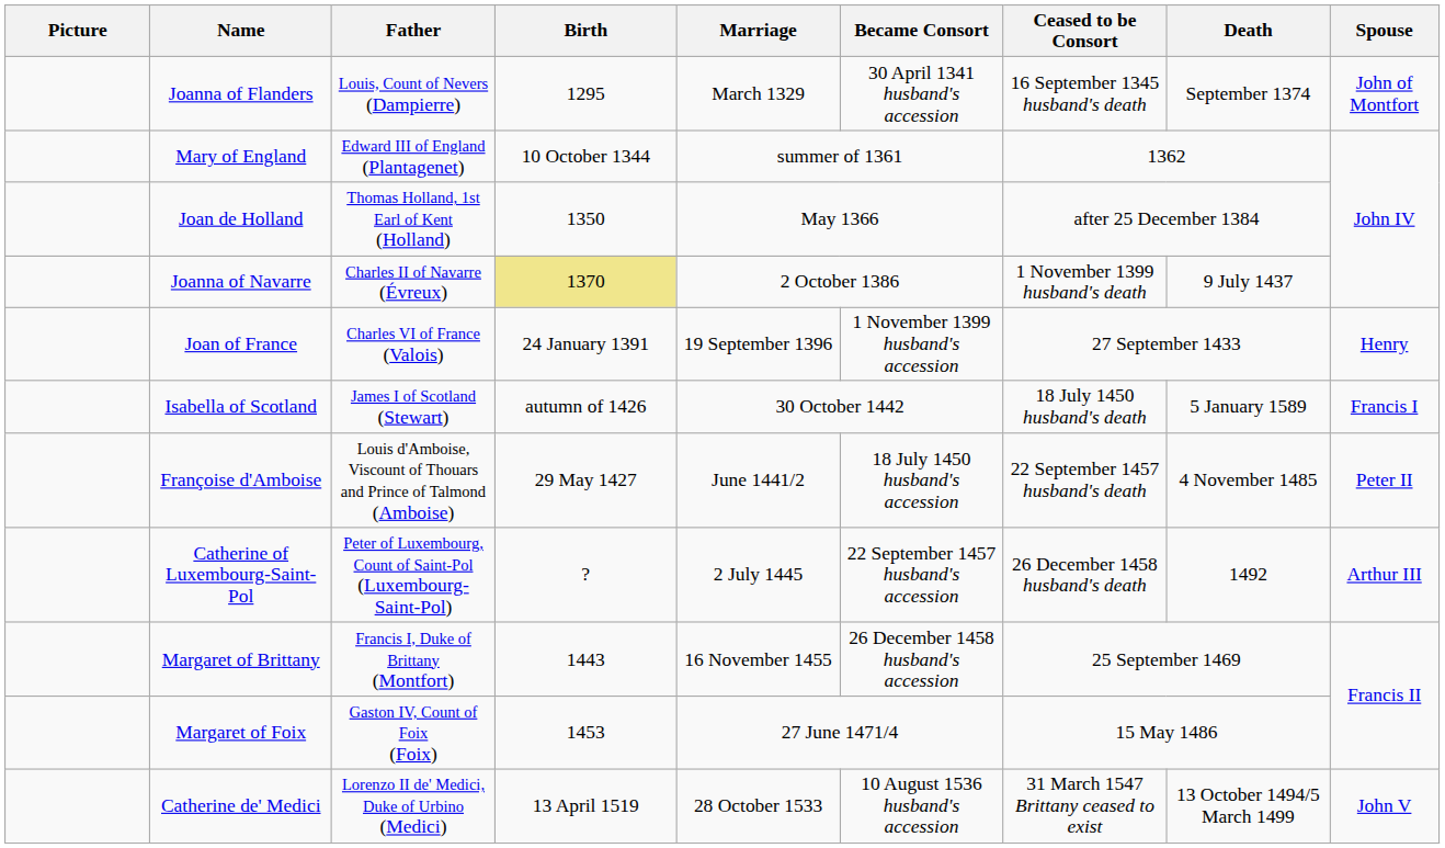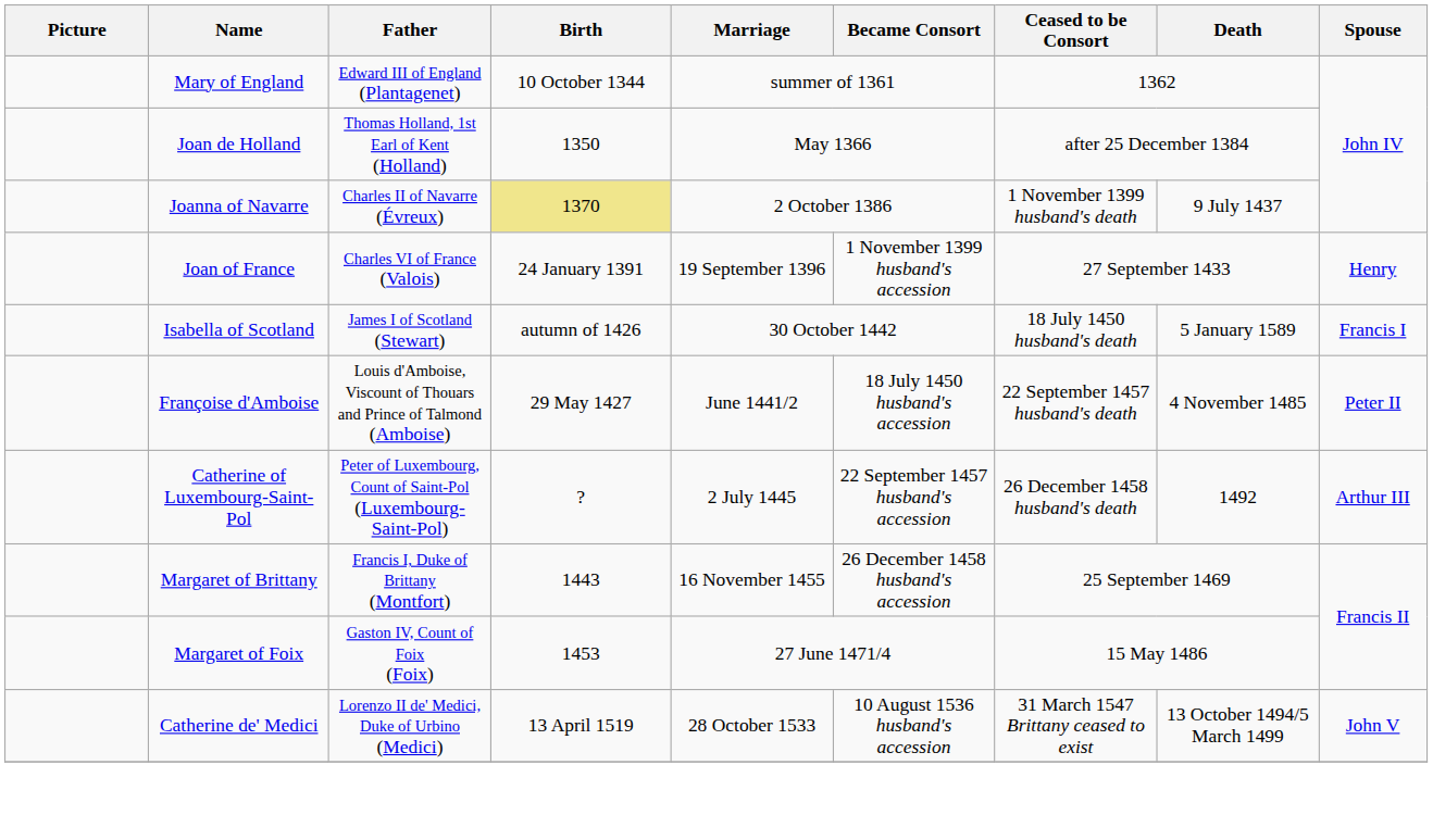 <table width=95% class="wikitable">
 <tr>
 <th width = "8%">Picture</th>
 <th width = "10%">Name</th>
 <th width = "9%">Father</th>
 <th width = "10%">Birth</th>
 <th width = "9%">Marriage</th>
 <th width = "9%">Became Consort</th>
 <th width = "9%">Ceased to be Consort</th>
 <th width = "9%">Death</th>
 <th width = "6%">Spouse</th>
-</tr>
-<tr>
-<td align="center"></td>
-<td align="center"><a href='#'>Joanna of Flanders</a><br></td>
-<td align="center"><small><a href='#'>Louis, Count of Nevers</a></small><br> (<a href='#'>Dampierre</a>)</td>
-<td align="center">1295</td>
-<td align="center">March 1329</td>
-<td align="center">30 April 1341<br><em>husband's accession</em></td>
-<td align="center">16 September 1345<br><em>husband's death</em></td>
-<td align="center">September 1374</td>
-<td align="center"><a href='#'>John of Montfort</a></td>
 </tr>
 <tr>
 <td align="center"></td>
 <td align="center"><a href='#'>Mary of England</a><br></td>
 <td align="center"><small><a href='#'>Edward III of England</a></small><br>(<a href='#'>Plantagenet</a>)</td>
 <td align="center">10 October 1344</td>
 <td align="center" colspan="2">summer of 1361</td>
 <td align="center" colspan="2">1362</td>
 <td align="center" rowspan="3"><a href='#'>John IV</a></td>
 </tr>
 <tr>
 <td align="center"></td>
 <td align="center"><a href='#'>Joan de Holland</a><br></td>
 <td align="center"><small><a href='#'>Thomas Holland, 1st Earl of Kent</a></small><br>(<a href='#'>Holland</a>)</td>
 <td align=center>1350</td>
 <td align="center" colspan="2">May 1366</td>
 <td align="center" colspan="2">after 25 December 1384</td>
 </tr>
 <tr>
 <td align="center"></td>
 <td align="center"><a href='#'>Joanna of Navarre</a><br></td>
 <td align=center><small><a href='#'>Charles II of Navarre</a></small><br>(<a href='#'>Évreux</a>)</td>
 <td align="center" style="background: khaki;">1370</td>
 <td align="center" colspan="2">2 October 1386</td>
 <td align="center">1 November 1399<br><em>husband's death</em></td>
 <td align="center">9 July 1437</td>
 </tr>
 <tr>
 <td align="center"></td>
 <td align="center"><a href='#'>Joan of France</a><br></td>
 <td align="center"><small><a href='#'>Charles VI of France</a></small><br> (<a href='#'>Valois</a>)</td>
 <td align="center">24 January 1391</td>
 <td align="center">19 September 1396</td>
 <td align="center">1 November 1399<br><em>husband's accession</em></td>
 <td align="center" colspan="2">27 September 1433</td>
 <td align=center><a href='#'>Henry</a></td>
 </tr>
 <tr>
 <td align="center"></td>
 <td align="center"><a href='#'>Isabella of Scotland</a><br></td>
 <td align="center"><small><a href='#'>James I of Scotland</a></small><br> (<a href='#'>Stewart</a>)</td>
 <td align="center">autumn of 1426</td>
 <td align="center" colspan="2">30 October 1442</td>
 <td align="center">18 July 1450<br><em>husband's death</em></td>
 <td align=center>5 January 1589</td>
 <td align="center"><a href='#'>Francis I</a></td>
 </tr>
 <tr>
 <td align="center"></td>
 <td align="center"><a href='#'>Françoise d'Amboise</a><br></td>
 <td align="center"><small>Louis d'Amboise, Viscount of Thouars and Prince of Talmond</small><br>(<a href='#'>Amboise</a>)</td>
 <td align="center">29 May 1427</td>
 <td align="center">June 1441/2</td>
 <td align="center">18 July 1450<br><em>husband's accession</em></td>
 <td align="center">22 September 1457<br><em>husband's death</em></td>
 <td align="center">4 November 1485</td>
 <td align="center"><a href='#'>Peter II</a></td>
 </tr>
 <tr>
 <td align="center"></td>
 <td align="center"><a href='#'>Catherine of Luxembourg-Saint-Pol</a><br></td>
 <td align="center"><small><a href='#'>Peter of Luxembourg, Count of Saint-Pol</a></small><br>(<a href='#'>Luxembourg-Saint-Pol</a>)</td>
 <td align="center">?</td>
 <td align="center">2 July 1445</td>
 <td align="center">22 September 1457<br><em>husband's accession</em></td>
 <td align="center">26 December 1458<br><em>husband's death</em></td>
 <td align="center">1492</td>
 <td align="center"><a href='#'>Arthur III</a></td>
 </tr>
 <tr>
 <td align="center"></td>
 <td align="center"><a href='#'>Margaret of Brittany</a><br></td>
 <td align="center"><small><a href='#'>Francis I, Duke of Brittany</a></small><br>(<a href='#'>Montfort</a>)</td>
 <td align="center">1443</td>
 <td align="center">16 November 1455</td>
 <td align="center">26 December 1458<br><em>husband's accession</em></td>
 <td align="center" colspan="2">25 September 1469</td>
 <td align="center" rowspan="2"><a href='#'>Francis II</a></td>
 </tr>
 <tr>
 <td align="center"></td>
 <td align="center"><a href='#'>Margaret of Foix</a><br></td>
 <td align="center"><small><a href='#'>Gaston IV, Count of Foix</a></small><br>(<a href='#'>Foix</a>)</td>
 <td align=center>1453</td>
 <td align="center" colspan="2">27 June 1471/4</td>
 <td align="center" colspan="2">15 May 1486</td>
 </tr>
 <tr>
 <td align="center"></td>
 <td align="center"><a href='#'>Catherine de' Medici</a><br></td>
 <td align="center"><small><a href='#'>Lorenzo II de' Medici, Duke of Urbino</a></small> <br> (<a href='#'>Medici</a>)</td>
 <td align=center>13 April 1519</td>
 <td align=center>28 October 1533</td>
 <td align="center">10 August 1536<br><em>husband's accession</em></td>
 <td align=center>31 March 1547<br><em>Brittany ceased to exist</em></td>
 <td align="center">13 October 1494/5 March 1499</td>
 <td align="center"><a href='#'>John V</a></td>
 </tr>
 <tr>
 </tr>
 </table>
